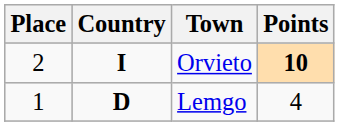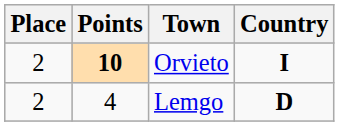 <table class="wikitable sortable">
 <tr>
 <th>Place</th>
+<th>Points</th>
+<th>Town</th>
 <th>Country</th>
-<th>Town</th>
-<th>Points</th>
 </tr>
 <tr>
 <td align="center">2</td>
+<td align="center" style="font-weight:bold; background:NavajoWhite;">10</td>
+<td><a href='#'>Orvieto</a></td>
 <td align="center"><strong>I</strong></td>
-<td><a href='#'>Orvieto</a></td>
-<td align="center" style="font-weight:bold; background:NavajoWhite;">10</td>
 </tr>
 <tr>
-<td align="center">1</td>
+<td align="center">2</td>
+<td align="center">4</td>
+<td><a href='#'>Lemgo</a></td>
 <td align="center"><strong>D</strong></td>
-<td><a href='#'>Lemgo</a></td>
-<td align="center">4</td>
 </tr>
 </table>
